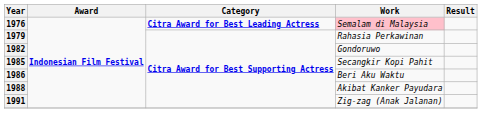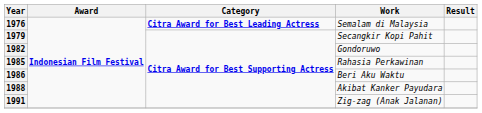 <table class="wikitable sortable">
 <tr>
 <th>Year</th>
 <th>Award</th>
 <th>Category</th>
 <th>Work</th>
 <th>Result</th>
 </tr>
 <tr>
 <th>1976</th>
 <td rowspan= "7"><strong><a href='#'>Indonesian Film Festival</a></strong></td>
 <td><strong><a href='#'>Citra Award for Best Leading Actress</a></strong></td>
-<td style="background: pink;"><em>Semalam di Malaysia</em></td>
+<td><em>Semalam di Malaysia</em></td>
 <td></td>
 </tr>
 <tr>
 <th>1979</th>
 <td rowspan= "6"><strong><a href='#'>Citra Award for Best Supporting Actress</a></strong></td>
-<td><em>Rahasia Perkawinan</em></td>
+<td><em>Secangkir Kopi Pahit</em></td>
 <td></td>
 </tr>
 <tr>
 <th>1982</th>
 <td><em>Gondoruwo</em></td>
 <td></td>
 </tr>
 <tr>
 <th>1985</th>
-<td><em>Secangkir Kopi Pahit</em></td>
+<td><em>Rahasia Perkawinan</em></td>
 <td></td>
 </tr>
 <tr>
 <th>1986</th>
 <td><em>Beri Aku Waktu</em></td>
 <td></td>
 </tr>
 <tr>
 <th>1988</th>
 <td><em>Akibat Kanker Payudara</em></td>
 <td></td>
 </tr>
 <tr>
 <th>1991</th>
 <td><em>Zig-zag (Anak Jalanan)</em></td>
 <td></td>
 </tr>
 <tr>
 </tr>
 </table>
